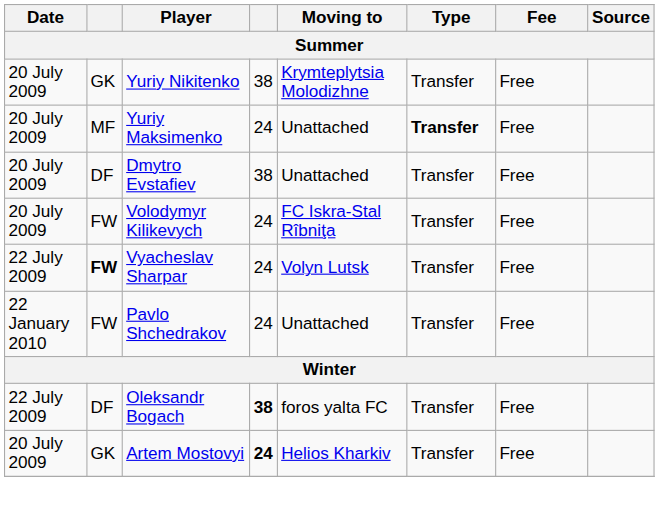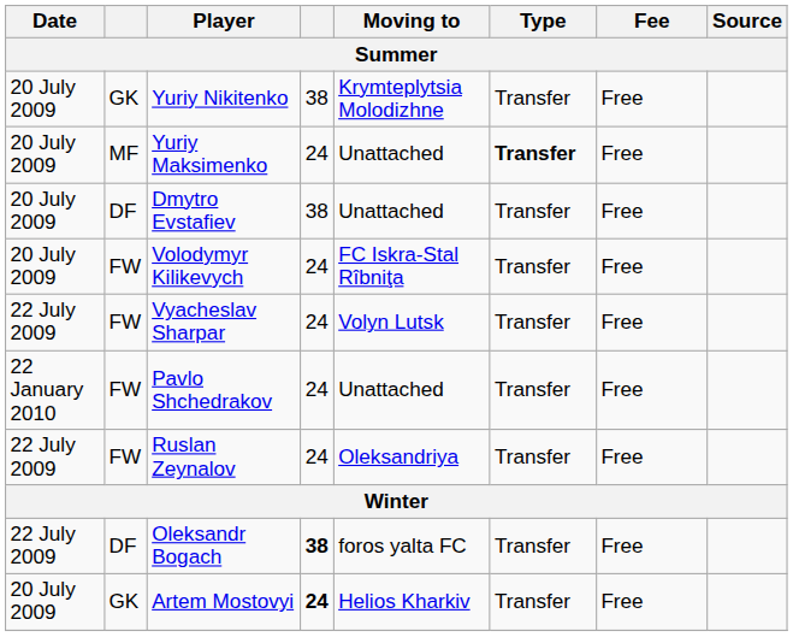 <table class="wikitable sortable">
 <tr>
 <th style="width:115px;">Date</th>
 <th style="width:30px;"></th>
 <th style="width:180px;">Player</th>
 <th style="width:20px;"></th>
 <th style="width:180px;">Moving to</th>
 <th style="width:120px;" class="unsortable">Type</th>
 <th style="width:250px;" class="unsortable">Fee</th>
 <th style="width:20px;">Source</th>
 </tr>
 <tr>
 <th colspan=8>Summer</th>
 </tr>
 <tr>
 <td>20 July 2009</td>
 <td>GK</td>
 <td> <a href='#'>Yuriy Nikitenko</a></td>
 <td>38</td>
 <td> <a href='#'>Krymteplytsia Molodizhne</a></td>
 <td>Transfer</td>
 <td>Free</td>
 <td></td>
 </tr>
 <tr>
 <td>20 July 2009</td>
 <td>MF</td>
 <td> <a href='#'>Yuriy Maksimenko</a></td>
 <td>24</td>
 <td>Unattached</td>
 <td><strong>Transfer</strong></td>
 <td>Free</td>
 <td></td>
 </tr>
 <tr>
 <td>20 July 2009</td>
 <td>DF</td>
 <td> <a href='#'>Dmytro Evstafiev</a></td>
 <td>38</td>
 <td>Unattached</td>
 <td>Transfer</td>
 <td>Free</td>
 <td></td>
 </tr>
 <tr>
 <td>20 July 2009</td>
 <td>FW</td>
 <td> <a href='#'>Volodymyr Kilikevych</a></td>
 <td>24</td>
 <td> <a href='#'>FC Iskra-Stal Rîbniţa</a></td>
 <td>Transfer</td>
 <td>Free</td>
 <td></td>
 </tr>
 <tr>
 <td>22 July 2009</td>
-<td><strong>FW</strong></td>
+<td>FW</td>
 <td> <a href='#'>Vyacheslav Sharpar</a></td>
 <td>24</td>
 <td> <a href='#'>Volyn Lutsk</a></td>
 <td>Transfer</td>
 <td>Free</td>
 <td></td>
 </tr>
 <tr>
 <td>22 January 2010</td>
 <td>FW</td>
 <td> <a href='#'>Pavlo Shchedrakov</a></td>
 <td>24</td>
 <td>Unattached</td>
+<td>Transfer</td>
+<td>Free</td>
+<td></td>
+</tr>
+<tr>
+<td>22 July 2009</td>
+<td>FW</td>
+<td> <a href='#'>Ruslan Zeynalov</a></td>
+<td>24</td>
+<td> <a href='#'>Oleksandriya</a></td>
 <td>Transfer</td>
 <td>Free</td>
 <td></td>
 </tr>
 <tr>
 <th colspan=8>Winter</th>
 </tr>
 <tr>
 <td>22 July 2009</td>
 <td>DF</td>
 <td> <a href='#'>Oleksandr Bogach</a></td>
 <td><strong>38</strong></td>
 <td> foros yalta FC</td>
 <td>Transfer</td>
 <td>Free</td>
 <td></td>
 </tr>
 <tr>
 <td>20 July 2009</td>
 <td>GK</td>
 <td> <a href='#'>Artem Mostovyi</a></td>
 <td><strong>24</strong></td>
 <td> <a href='#'>Helios Kharkiv</a></td>
 <td>Transfer</td>
 <td>Free</td>
 <td></td>
 </tr>
 <tr>
 </tr>
 </table>
